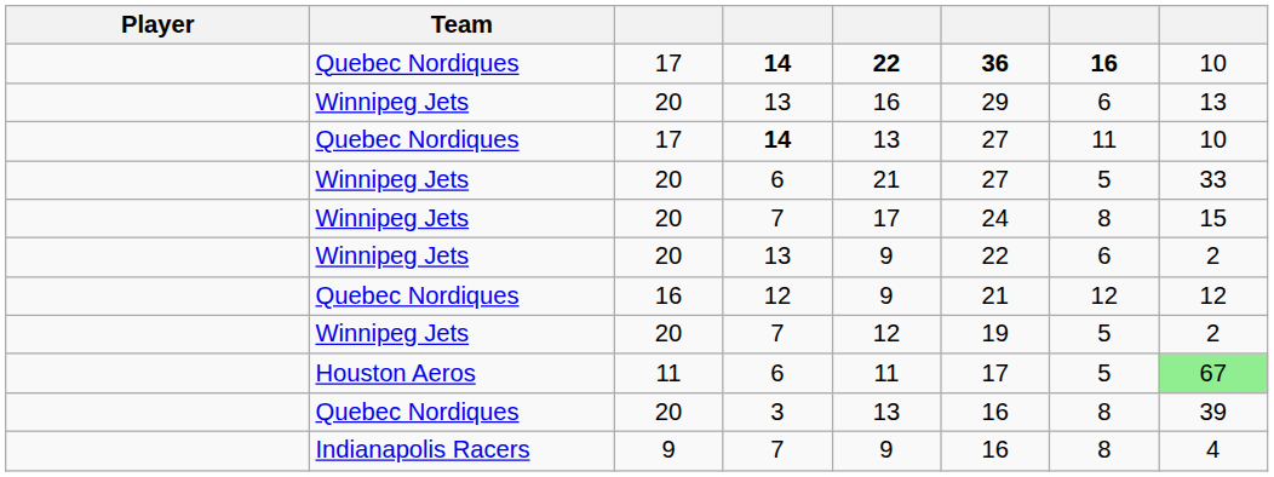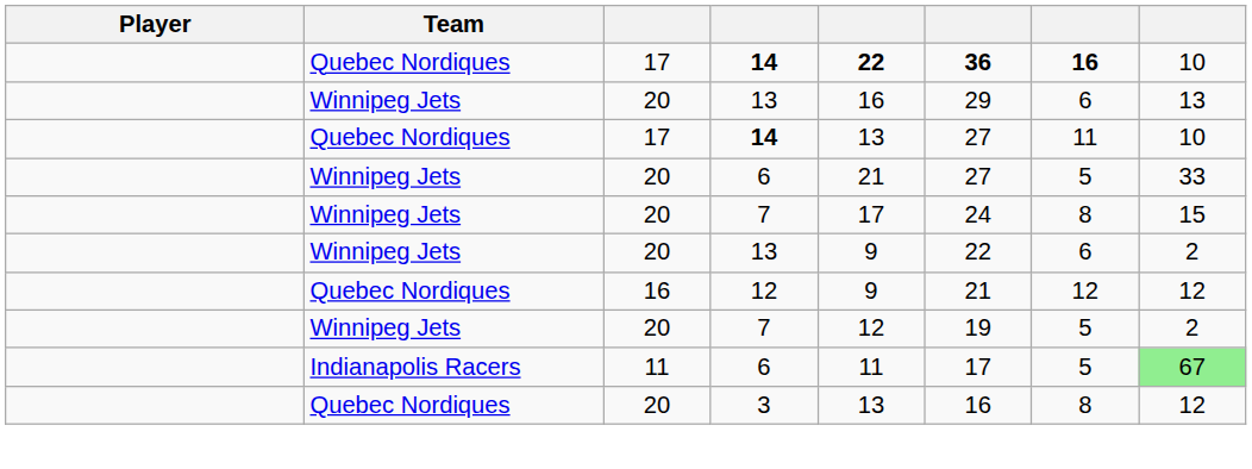 <table style="padding:3px; border-spacing:0; text-align:center;" class="wikitable sortable">
 <tr>
 <th style="width:12em">Player</th>
 <th style="width:12em">Team</th>
 <th style="width:4em"></th>
 <th style="width:4em"></th>
 <th style="width:4em"></th>
 <th style="width:4em"></th>
 <th style="width:4em"></th>
 <th style="width:4em"></th>
 </tr>
 <tr>
 <td align=left></td>
 <td align=left><a href='#'>Quebec Nordiques</a></td>
 <td>17</td>
 <td><strong>14</strong></td>
 <td><strong>22</strong></td>
 <td><strong>36</strong></td>
 <td><strong>16</strong></td>
 <td>10</td>
 </tr>
 <tr>
 <td align=left></td>
 <td align=left><a href='#'>Winnipeg Jets</a></td>
 <td>20</td>
 <td>13</td>
 <td>16</td>
 <td>29</td>
 <td>6</td>
 <td>13</td>
 </tr>
 <tr>
 <td align=left></td>
 <td align=left><a href='#'>Quebec Nordiques</a></td>
 <td>17</td>
 <td><strong>14</strong></td>
 <td>13</td>
 <td>27</td>
 <td>11</td>
 <td>10</td>
 </tr>
 <tr>
 <td align=left></td>
 <td align=left><a href='#'>Winnipeg Jets</a></td>
 <td>20</td>
 <td>6</td>
 <td>21</td>
 <td>27</td>
 <td>5</td>
 <td>33</td>
 </tr>
 <tr>
 <td align=left></td>
 <td align=left><a href='#'>Winnipeg Jets</a></td>
 <td>20</td>
 <td>7</td>
 <td>17</td>
 <td>24</td>
 <td>8</td>
 <td>15</td>
 </tr>
 <tr>
 <td align=left></td>
 <td align=left><a href='#'>Winnipeg Jets</a></td>
 <td>20</td>
 <td>13</td>
 <td>9</td>
 <td>22</td>
 <td>6</td>
 <td>2</td>
 </tr>
 <tr>
 <td align=left></td>
 <td align=left><a href='#'>Quebec Nordiques</a></td>
 <td>16</td>
 <td>12</td>
 <td>9</td>
 <td>21</td>
 <td>12</td>
 <td>12</td>
 </tr>
 <tr>
 <td align=left></td>
 <td align=left><a href='#'>Winnipeg Jets</a></td>
 <td>20</td>
 <td>7</td>
 <td>12</td>
 <td>19</td>
 <td>5</td>
 <td>2</td>
 </tr>
 <tr>
 <td align=left></td>
-<td align=left><a href='#'>Houston Aeros</a></td>
+<td align=left><a href='#'>Indianapolis Racers</a></td>
 <td>11</td>
 <td>6</td>
 <td>11</td>
 <td>17</td>
 <td>5</td>
 <td style="background: lightgreen;">67</td>
 </tr>
 <tr>
 <td align=left></td>
 <td align=left><a href='#'>Quebec Nordiques</a></td>
 <td>20</td>
 <td>3</td>
 <td>13</td>
 <td>16</td>
 <td>8</td>
-<td>39</td>
-</tr>
-<tr>
-<td align=left></td>
-<td align=left><a href='#'>Indianapolis Racers</a></td>
-<td>9</td>
-<td>7</td>
-<td>9</td>
-<td>16</td>
-<td>8</td>
-<td>4</td>
+<td>12</td>
 </tr>
 </table>
